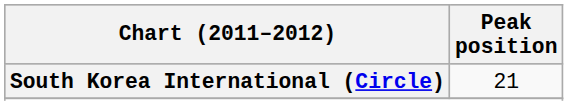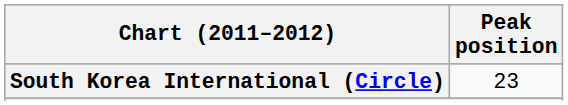 <table class="wikitable sortable plainrowheaders" style="text-align:center">
 <tr>
 <th scope="col">Chart (2011–2012)</th>
 <th scope="col">Peak<br>position</th>
 </tr>
 <tr>
 <th scope="row">South Korea International (<a href='#'>Circle</a>)</th>
-<td>21</td>
+<td>23</td>
 </tr>
 <tr>
 </tr>
 <tr>
 </tr>
 <tr>
 </tr>
 </table>
